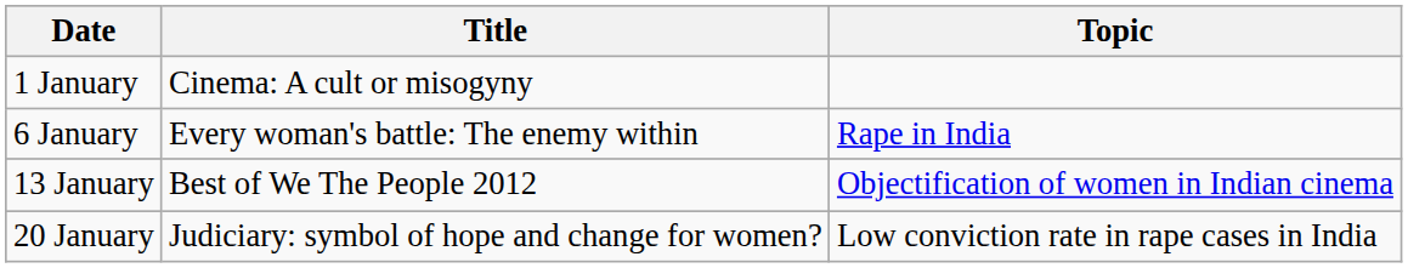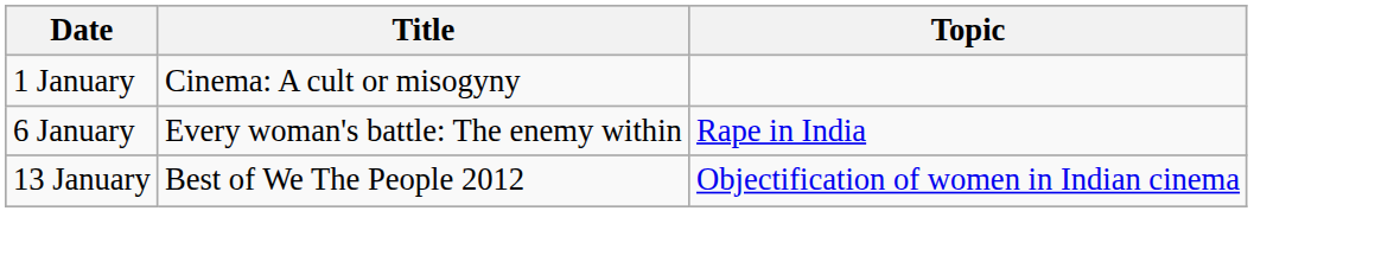 <table class="wikitable">
 <tr>
 <th scope="col">Date</th>
 <th scope="col">Title</th>
 <th scope="col">Topic</th>
 </tr>
 <tr>
 <td>1 January</td>
 <td>Cinema: A cult or misogyny</td>
 </tr>
 <tr>
 <td>6 January</td>
 <td>Every woman's battle: The enemy within</td>
 <td><a href='#'>Rape in India</a></td>
 </tr>
 <tr>
 <td>13 January</td>
 <td>Best of We The People 2012</td>
 <td><a href='#'>Objectification of women in Indian cinema</a></td>
 </tr>
-<tr>
-<td>20 January</td>
-<td>Judiciary: symbol of hope and change for women?</td>
-<td>Low conviction rate in rape cases in India</td>
-</tr>
 </table>
